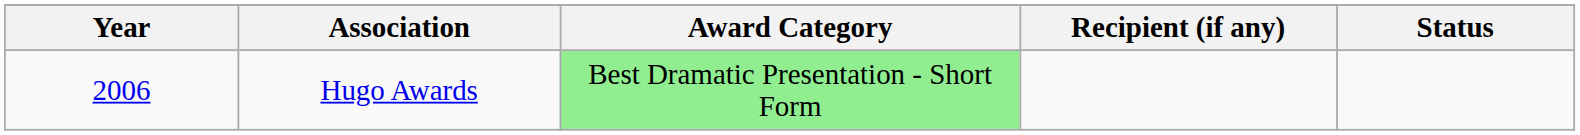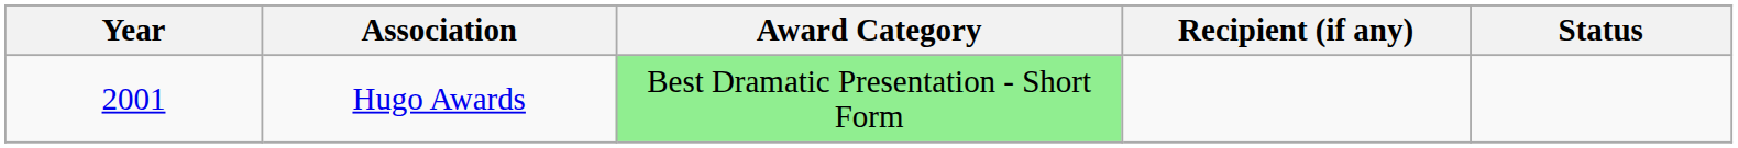 <table class="wikitable sortable" style="text-align: center">
 <tr>
 </tr>
 <tr>
 <th width="150"><strong>Year</strong></th>
 <th width="200"><strong>Association</strong></th>
 <th width="300"><strong>Award Category</strong></th>
 <th width="200"><strong>Recipient (if any)</strong></th>
 <th width="150"><strong>Status</strong></th>
 </tr>
 <tr>
-<td><a href='#'>2006</a></td>
+<td><a href='#'>2001</a></td>
 <td><a href='#'>Hugo Awards</a></td>
 <td style="background: lightgreen;">Best Dramatic Presentation - Short Form</td>
 <td></td>
 <td></td>
 </tr>
 </table>
